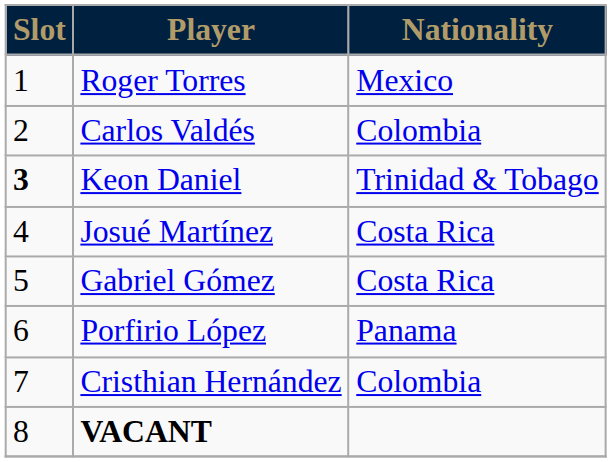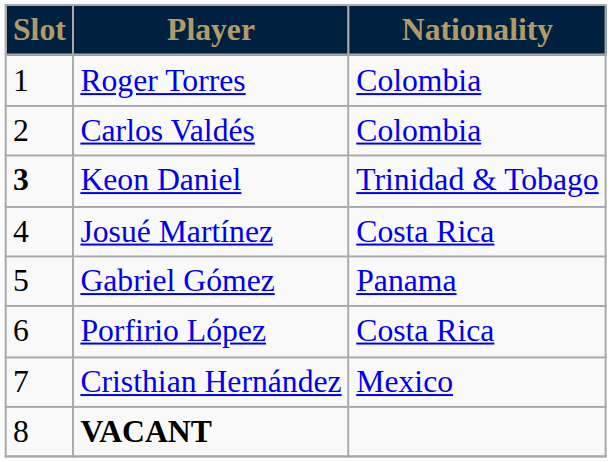 <table class="wikitable" style="text-align:left;margin-left:1em;float:;font-size:100%;">
 <tr>
 <th style="background:#002040; color:#B19B69;" scope="col">Slot</th>
 <th style="background:#002040; color:#B19B69;" scope="col">Player</th>
 <th style="background:#002040; color:#B19B69;" scope="col">Nationality</th>
 </tr>
 <tr>
 <td>1</td>
 <td><a href='#'>Roger Torres</a></td>
-<td> <a href='#'>Mexico</a></td>
+<td> <a href='#'>Colombia</a></td>
 </tr>
 <tr>
 <td>2</td>
 <td><a href='#'>Carlos Valdés</a></td>
 <td> <a href='#'>Colombia</a></td>
 </tr>
 <tr>
 <td><strong>3</strong></td>
 <td><a href='#'>Keon Daniel</a></td>
 <td> <a href='#'>Trinidad & Tobago</a></td>
 </tr>
 <tr>
 <td>4</td>
 <td><a href='#'>Josué Martínez</a></td>
 <td> <a href='#'>Costa Rica</a></td>
 </tr>
 <tr>
 <td>5</td>
 <td><a href='#'>Gabriel Gómez</a></td>
-<td> <a href='#'>Costa Rica</a></td>
+<td> <a href='#'>Panama</a></td>
 </tr>
 <tr>
 <td>6</td>
 <td><a href='#'>Porfirio López</a></td>
-<td> <a href='#'>Panama</a></td>
+<td> <a href='#'>Costa Rica</a></td>
 </tr>
 <tr>
 <td>7</td>
 <td><a href='#'>Cristhian Hernández</a></td>
-<td> <a href='#'>Colombia</a></td>
+<td> <a href='#'>Mexico</a></td>
 </tr>
 <tr>
 <td>8</td>
 <td><strong>VACANT</strong></td>
 <td></td>
 </tr>
 <tr>
 </tr>
 </table>
